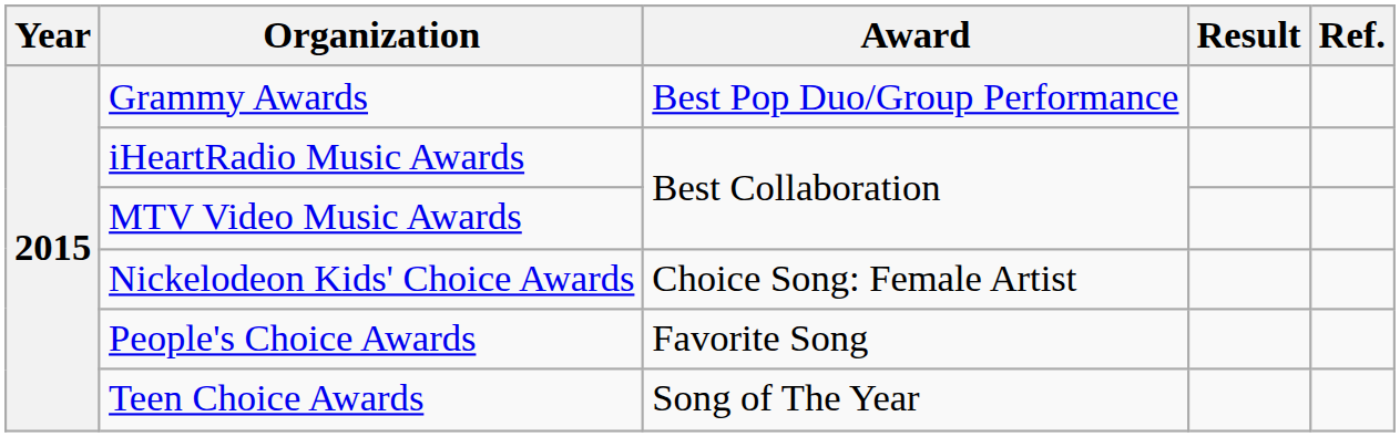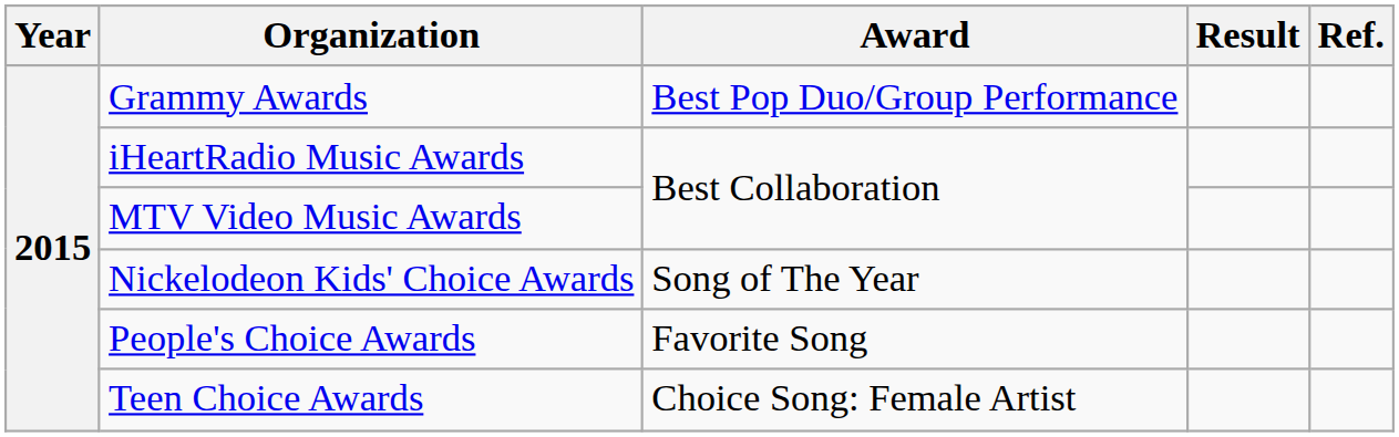 <table class="wikitable plainrowheaders">
 <tr>
 <th>Year</th>
 <th>Organization</th>
 <th>Award</th>
 <th>Result</th>
 <th>Ref.</th>
 </tr>
 <tr>
 <th rowspan="6" scope="row">2015</th>
 <td><a href='#'>Grammy Awards</a></td>
 <td><a href='#'>Best Pop Duo/Group Performance</a></td>
 <td></td>
 <td></td>
 </tr>
 <tr>
 <td><a href='#'>iHeartRadio Music Awards</a></td>
 <td rowspan="2">Best Collaboration</td>
 <td></td>
 <td></td>
 </tr>
 <tr>
 <td><a href='#'>MTV Video Music Awards</a></td>
 <td></td>
 <td></td>
 </tr>
 <tr>
 <td><a href='#'>Nickelodeon Kids' Choice Awards</a></td>
-<td>Choice Song: Female Artist</td>
+<td>Song of The Year</td>
 <td></td>
 <td></td>
 </tr>
 <tr>
 <td><a href='#'>People's Choice Awards</a></td>
 <td>Favorite Song</td>
 <td></td>
 <td></td>
 </tr>
 <tr>
 <td><a href='#'>Teen Choice Awards</a></td>
-<td>Song of The Year</td>
+<td>Choice Song: Female Artist</td>
 <td></td>
 <td></td>
 </tr>
 </table>
